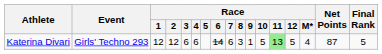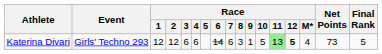 <table class="wikitable" style="font-size:90%">
 <tr>
 <th rowspan="2">Athlete</th>
 <th rowspan="2">Event</th>
 <th colspan=13>Race</th>
 <th rowspan=2>Net<br>Points</th>
 <th rowspan=2>Final <br>Rank</th>
 </tr>
 <tr style="font-size:95%">
 <th>1</th>
 <th>2</th>
 <th>3</th>
 <th>4</th>
 <th>5</th>
 <th>6</th>
 <th>7</th>
 <th>8</th>
 <th>9</th>
 <th>10</th>
 <th>11</th>
 <th>12</th>
 <th>M*</th>
 </tr>
 <tr align=center>
 <td align=left><a href='#'>Katerina Divari</a></td>
 <td align=left><a href='#'>Girls' Techno 293</a></td>
 <td>12</td>
 <td>12</td>
 <td>6</td>
 <td>6</td>
 <td></td>
 <td><s>14</s></td>
 <td>6</td>
 <td>3</td>
 <td>1</td>
 <td>5</td>
 <td style="background: lightgreen;">13</td>
-<td>5</td>
+<td><strong>5</strong></td>
 <td>4</td>
-<td>87</td>
+<td>73</td>
 <td>5</td>
 </tr>
 </table>
